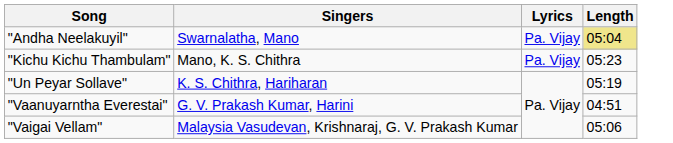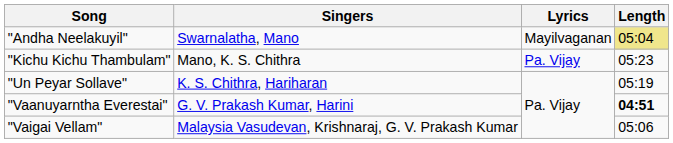 <table class="wikitable" style="font-size: 95%;">
 <tr>
 <th>Song</th>
 <th>Singers</th>
 <th>Lyrics</th>
 <th>Length</th>
 </tr>
 <tr>
 <td>"Andha Neelakuyil"</td>
 <td><a href='#'>Swarnalatha</a>, <a href='#'>Mano</a></td>
-<td><a href='#'>Pa. Vijay</a></td>
+<td>Mayilvaganan</td>
 <td style="background: khaki;">05:04</td>
 </tr>
 <tr>
 <td>"Kichu Kichu Thambulam"</td>
 <td>Mano, K. S. Chithra</td>
 <td><a href='#'>Pa. Vijay</a></td>
 <td>05:23</td>
 </tr>
 <tr>
 <td>"Un Peyar Sollave"</td>
 <td><a href='#'>K. S. Chithra</a>, <a href='#'>Hariharan</a></td>
 <td rowspan=3>Pa. Vijay</td>
 <td>05:19</td>
 </tr>
 <tr>
 <td>"Vaanuyarntha Everestai"</td>
 <td><a href='#'>G. V. Prakash Kumar</a>, <a href='#'>Harini</a></td>
-<td>04:51</td>
+<td><strong>04:51</strong></td>
 </tr>
 <tr>
 <td>"Vaigai Vellam"</td>
 <td><a href='#'>Malaysia Vasudevan</a>, Krishnaraj, G. V. Prakash Kumar</td>
 <td>05:06</td>
 </tr>
 </table>
